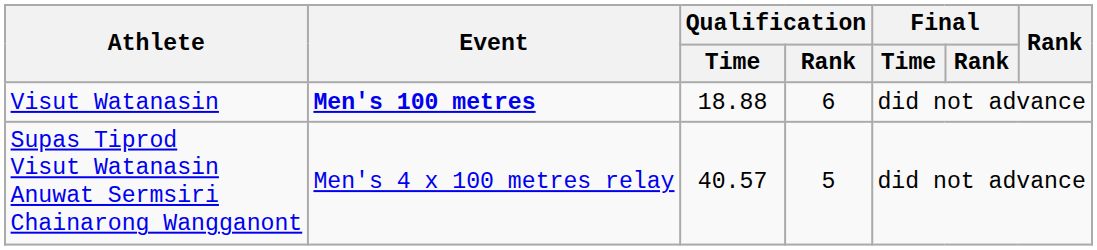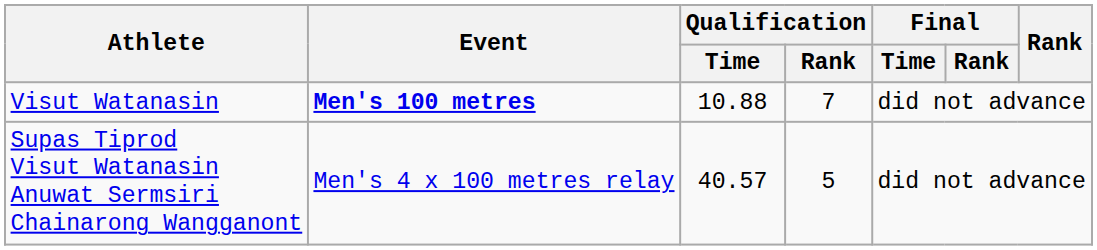 <table class="wikitable" style="font-size:90%">
 <tr>
 <th rowspan="2">Athlete</th>
 <th rowspan="2">Event</th>
 <th colspan="2">Qualification</th>
 <th colspan="2">Final</th>
 <th rowspan="2">Rank</th>
 </tr>
 <tr>
 <th>Time</th>
 <th>Rank</th>
 <th>Time</th>
 <th>Rank</th>
 </tr>
 <tr>
 <td><a href='#'>Visut Watanasin</a></td>
 <td><strong><a href='#'>Men's 100 metres</a></strong></td>
-<td align=center>18.88</td>
-<td align=center>6</td>
+<td align=center>10.88</td>
+<td align=center>7</td>
 <td colspan="3"  align="center">did not advance</td>
 </tr>
 <tr>
 <td><a href='#'>Supas Tiprod</a><br><a href='#'>Visut Watanasin</a><br><a href='#'>Anuwat Sermsiri</a><br><a href='#'>Chainarong Wangganont</a></td>
 <td><a href='#'>Men's 4 x 100 metres relay</a></td>
 <td align=center>40.57</td>
 <td align=center>5</td>
 <td colspan="3"  align="center">did not advance</td>
 </tr>
 </table>
